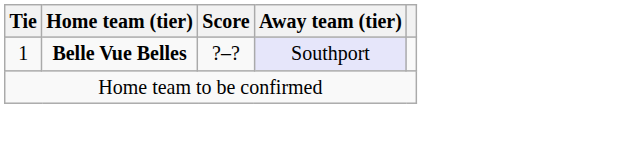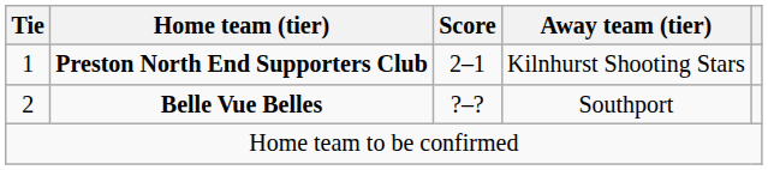 <table class="wikitable" style="text-align:center; font-size:85%">
 <tr>
 <th>Tie</th>
 <th>Home team (tier)</th>
 <th>Score</th>
 <th>Away team (tier)</th>
 <th></th>
 </tr>
 <tr>
 <td align="center">1</td>
+<td><strong>Preston North End Supporters Club</strong></td>
+<td align="center">2–1</td>
+<td>Kilnhurst Shooting Stars</td>
+<td></td>
+</tr>
+<tr>
+<td align="center">2</td>
 <td><strong>Belle Vue Belles</strong></td>
 <td align="center">?–?</td>
-<td style="background: lavender;">Southport</td>
+<td>Southport</td>
 <td></td>
 </tr>
 <tr>
 <td colspan="5" align="center">Home team to be confirmed</td>
 </tr>
 </table>
